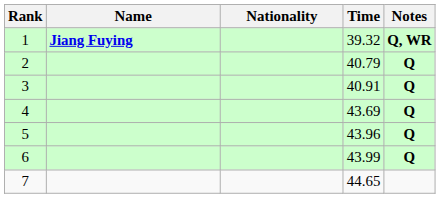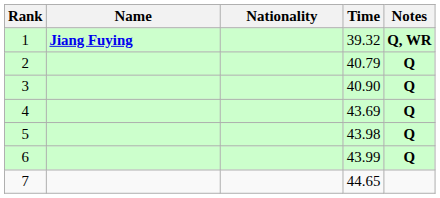 <table class="wikitable sortable" style="text-align:center">
 <tr>
 <th>Rank</th>
 <th style="width:180px">Name</th>
 <th style="width:125px">Nationality</th>
 <th>Time</th>
 <th>Notes</th>
 </tr>
 <tr style="background:#cfc;">
 <td>1</td>
 <td style="text-align:left;"><strong><a href='#'>Jiang Fuying</a></strong></td>
 <td style="text-align:left;"></td>
 <td>39.32</td>
 <td><strong>Q, WR</strong></td>
 </tr>
 <tr style="background:#cfc;">
 <td>2</td>
 <td style="text-align:left;"></td>
 <td style="text-align:left;"></td>
 <td>40.79</td>
 <td><strong>Q</strong></td>
 </tr>
 <tr style="background:#cfc;">
 <td>3</td>
 <td style="text-align:left;"></td>
 <td style="text-align:left;"></td>
-<td>40.91</td>
+<td>40.90</td>
 <td><strong>Q</strong></td>
 </tr>
 <tr style="background:#cfc;">
 <td>4</td>
 <td style="text-align:left;"></td>
 <td style="text-align:left;"></td>
 <td>43.69</td>
 <td><strong>Q</strong></td>
 </tr>
 <tr style="background:#cfc;">
 <td>5</td>
 <td style="text-align:left;"></td>
 <td style="text-align:left;"></td>
-<td>43.96</td>
+<td>43.98</td>
 <td><strong>Q</strong></td>
 </tr>
 <tr style="background:#cfc;">
 <td>6</td>
 <td style="text-align:left;"></td>
 <td style="text-align:left;"></td>
 <td>43.99</td>
 <td><strong>Q</strong></td>
 </tr>
 <tr>
 <td>7</td>
 <td style="text-align:left;"></td>
 <td style="text-align:left;"></td>
 <td>44.65</td>
 <td></td>
 </tr>
 </table>
